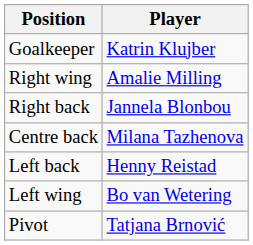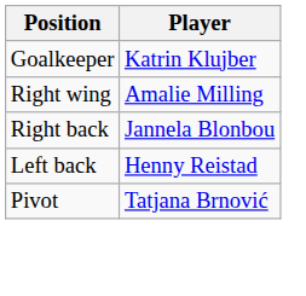 <table class="wikitable">
 <tr>
 <th>Position</th>
 <th>Player</th>
 </tr>
 <tr>
 <td>Goalkeeper</td>
 <td> <a href='#'>Katrin Klujber</a></td>
 </tr>
 <tr>
 <td>Right wing</td>
 <td> <a href='#'>Amalie Milling</a></td>
 </tr>
 <tr>
 <td>Right back</td>
 <td> <a href='#'>Jannela Blonbou</a></td>
 </tr>
 <tr>
-<td>Centre back</td>
-<td> <a href='#'>Milana Tazhenova</a></td>
-</tr>
-<tr>
 <td>Left back</td>
 <td> <a href='#'>Henny Reistad</a></td>
-</tr>
-<tr>
-<td>Left wing</td>
-<td> <a href='#'>Bo van Wetering</a></td>
 </tr>
 <tr>
 <td>Pivot</td>
 <td> <a href='#'>Tatjana Brnović</a></td>
 </tr>
 </table>
